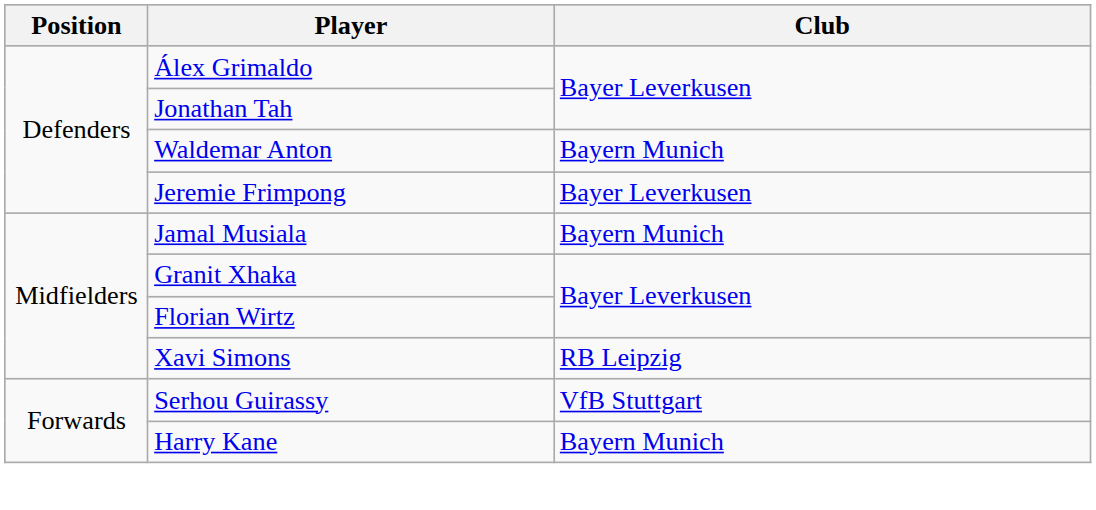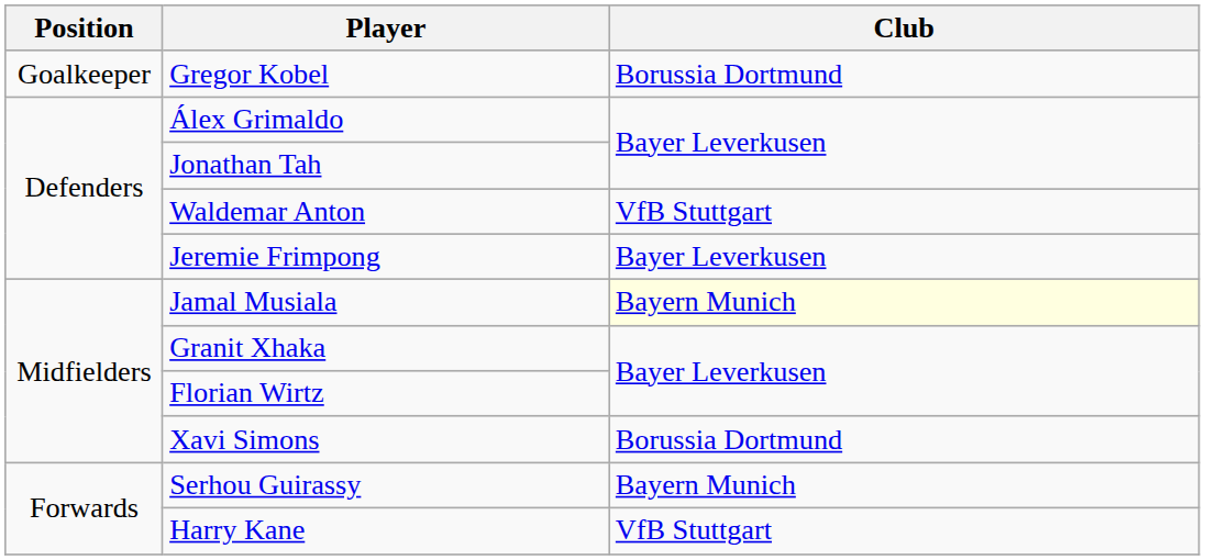 <table class="wikitable">
 <tr>
 <th style="width:5em">Position</th>
 <th style="width:15em">Player</th>
 <th style="width:20em">Club</th>
+</tr>
+<tr>
+<td style="text-align:center">Goalkeeper</td>
+<td> <a href='#'>Gregor Kobel</a></td>
+<td><a href='#'>Borussia Dortmund</a></td>
 </tr>
 <tr>
 <td style="text-align:center" rowspan="4">Defenders</td>
 <td> <a href='#'>Álex Grimaldo</a></td>
 <td rowspan=2><a href='#'>Bayer Leverkusen</a></td>
 </tr>
 <tr>
 <td> <a href='#'>Jonathan Tah</a></td>
 </tr>
 <tr>
 <td> <a href='#'>Waldemar Anton</a></td>
-<td><a href='#'>Bayern Munich</a></td>
+<td><a href='#'>VfB Stuttgart</a></td>
 </tr>
 <tr>
 <td> <a href='#'>Jeremie Frimpong</a></td>
 <td><a href='#'>Bayer Leverkusen</a></td>
 </tr>
 <tr>
 <td style="text-align:center" rowspan="4">Midfielders</td>
 <td> <a href='#'>Jamal Musiala</a></td>
-<td><a href='#'>Bayern Munich</a></td>
+<td style="background: lightyellow;"><a href='#'>Bayern Munich</a></td>
 </tr>
 <tr>
 <td> <a href='#'>Granit Xhaka</a></td>
 <td rowspan=2><a href='#'>Bayer Leverkusen</a></td>
 </tr>
 <tr>
 <td> <a href='#'>Florian Wirtz</a></td>
 </tr>
 <tr>
 <td> <a href='#'>Xavi Simons</a></td>
-<td><a href='#'>RB Leipzig</a></td>
+<td><a href='#'>Borussia Dortmund</a></td>
 </tr>
 <tr>
 <td style="text-align:center" rowspan="2">Forwards</td>
 <td> <a href='#'>Serhou Guirassy</a></td>
-<td><a href='#'>VfB Stuttgart</a></td>
+<td><a href='#'>Bayern Munich</a></td>
 </tr>
 <tr>
 <td> <a href='#'>Harry Kane</a></td>
-<td><a href='#'>Bayern Munich</a></td>
+<td><a href='#'>VfB Stuttgart</a></td>
 </tr>
 </table>
